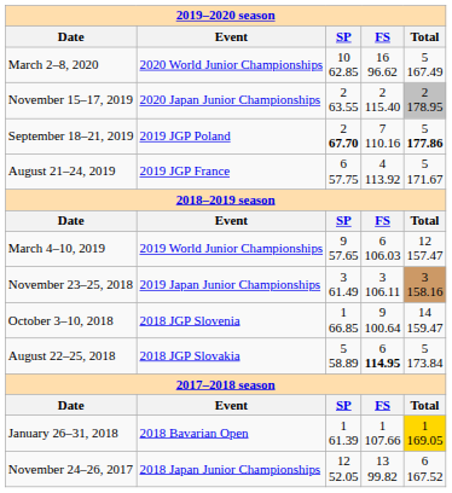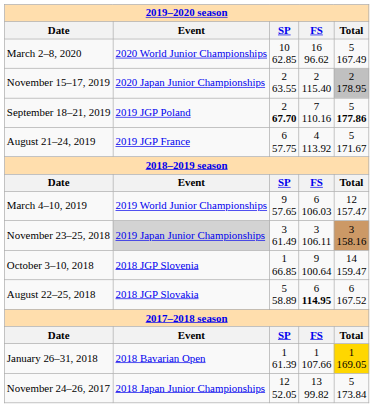 <table class="wikitable">
 <tr>
 <td style="background-color: #ffdead; " colspan=5 align=center><a href='#'><strong>2019–2020 season</strong></a></td>
 </tr>
 <tr>
 <th>Date</th>
 <th>Event</th>
 <th><a href='#'>SP</a></th>
 <th><a href='#'>FS</a></th>
 <th>Total</th>
 </tr>
 <tr>
 <td>March 2–8, 2020</td>
 <td><a href='#'>2020 World Junior Championships</a></td>
 <td align=center>10 <br> 62.85</td>
 <td align=center>16 <br> 96.62</td>
 <td align=center>5 <br> 167.49</td>
 </tr>
 <tr>
 <td>November 15–17, 2019</td>
 <td><a href='#'>2020 Japan Junior Championships</a></td>
 <td align=center>2 <br> 63.55</td>
 <td align=center>2 <br> 115.40</td>
 <td align=center bgcolor=silver>2 <br> 178.95</td>
 </tr>
 <tr>
 <td>September 18–21, 2019</td>
 <td><a href='#'>2019 JGP Poland</a></td>
 <td align=center>2 <br> <strong>67.70</strong></td>
 <td align=center>7 <br> 110.16</td>
 <td align=center>5 <br> <strong>177.86</strong></td>
 </tr>
 <tr>
 <td>August 21–24, 2019</td>
 <td><a href='#'>2019 JGP France</a></td>
 <td align=center>6 <br> 57.75</td>
 <td align=center>4 <br> 113.92</td>
 <td align=center>5 <br> 171.67</td>
 </tr>
 <tr>
 <td style="background-color: #ffdead; " colspan=5 align=center><a href='#'><strong>2018–2019 season</strong></a></td>
 </tr>
 <tr>
 <th>Date</th>
 <th>Event</th>
 <th><a href='#'>SP</a></th>
 <th><a href='#'>FS</a></th>
 <th>Total</th>
 </tr>
 <tr>
 <td>March 4–10, 2019</td>
 <td><a href='#'>2019 World Junior Championships</a></td>
 <td align=center>9 <br> 57.65</td>
 <td align=center>6 <br> 106.03</td>
 <td align=center>12 <br> 157.47</td>
 </tr>
 <tr>
 <td>November 23–25, 2018</td>
-<td><a href='#'>2019 Japan Junior Championships</a></td>
+<td style="background: lightgrey;"><a href='#'>2019 Japan Junior Championships</a></td>
 <td align=center>3 <br> 61.49</td>
 <td align=center>3 <br> 106.11</td>
 <td align=center bgcolor=cc9966>3 <br> 158.16</td>
 </tr>
 <tr>
 <td>October 3–10, 2018</td>
 <td><a href='#'>2018 JGP Slovenia</a></td>
 <td align=center>1 <br> 66.85</td>
 <td align=center>9 <br> 100.64</td>
 <td align=center>14 <br> 159.47</td>
 </tr>
 <tr>
 <td>August 22–25, 2018</td>
 <td><a href='#'>2018 JGP Slovakia</a></td>
 <td align=center>5 <br> 58.89</td>
 <td align=center>6 <br> <strong>114.95</strong></td>
-<td align=center>5 <br> 173.84</td>
+<td align=center>6 <br> 167.52</td>
 </tr>
 <tr>
 <td style="background-color: #ffdead; " colspan=5 align=center><a href='#'><strong>2017–2018 season</strong></a></td>
 </tr>
 <tr>
 <th>Date</th>
 <th>Event</th>
 <th><a href='#'>SP</a></th>
 <th><a href='#'>FS</a></th>
 <th>Total</th>
 </tr>
 <tr>
 <td>January 26–31, 2018</td>
 <td><a href='#'>2018 Bavarian Open</a></td>
 <td align=center>1 <br> 61.39</td>
 <td align=center>1 <br> 107.66</td>
 <td align=center bgcolor=gold>1 <br> 169.05</td>
 </tr>
 <tr>
 <td>November 24–26, 2017</td>
 <td><a href='#'>2018 Japan Junior Championships</a></td>
 <td align=center>12 <br> 52.05</td>
 <td align=center>13 <br> 99.82</td>
-<td align=center>6 <br> 167.52</td>
+<td align=center>5 <br> 173.84</td>
 </tr>
 </table>
